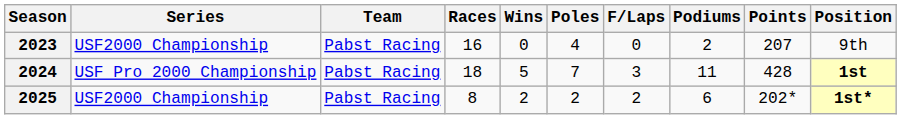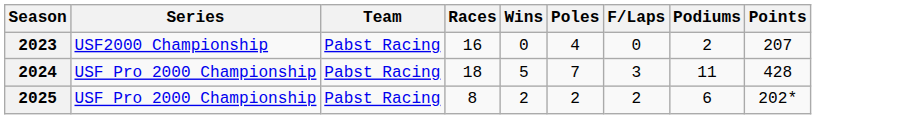 <table class="wikitable" style="font-size: 90%; text-align:center">
 <tr>
 <th>Season</th>
 <th>Series</th>
 <th>Team</th>
 <th>Races</th>
 <th>Wins</th>
 <th>Poles</th>
 <th>F/Laps</th>
 <th>Podiums</th>
 <th>Points</th>
-<th>Position</th>
 </tr>
 <tr>
 <th rowspan="1">2023</th>
 <td align="left"><a href='#'>USF2000 Championship</a></td>
 <td rowspan="1" align="left"><a href='#'>Pabst Racing</a></td>
 <td>16</td>
 <td>0</td>
 <td>4</td>
 <td>0</td>
 <td>2</td>
 <td>207</td>
-<td>9th</td>
 </tr>
 <tr>
 <th rowspan="1">2024</th>
 <td align=left><a href='#'>USF Pro 2000 Championship</a></td>
 <td rowspan="1" align="left"><a href='#'>Pabst Racing</a></td>
 <td>18</td>
 <td>5</td>
 <td>7</td>
 <td>3</td>
 <td>11</td>
 <td>428</td>
-<td style="background:#FFFFBF;"><strong>1st</strong></td>
 </tr>
 <tr>
 <th>2025</th>
-<td align="left"><a href='#'>USF2000 Championship</a></td>
+<td align=left><a href='#'>USF Pro 2000 Championship</a></td>
 <td align=left><a href='#'>Pabst Racing</a></td>
 <td>8</td>
 <td>2</td>
 <td>2</td>
 <td>2</td>
 <td>6</td>
 <td>202*</td>
-<td style="background:#FFFFBF;"><strong>1st*</strong></td>
 </tr>
 </table>
